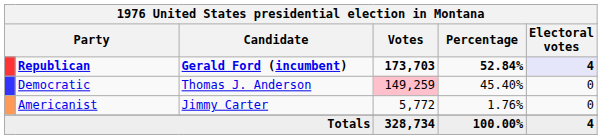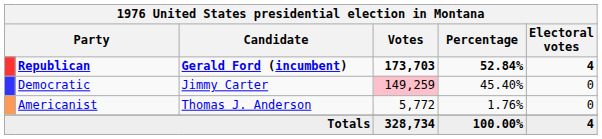 <table class="wikitable" style="font-size: 95%;">
 <tr>
 <th colspan="6">1976 United States presidential election in Montana</th>
 </tr>
 <tr>
 <th colspan="2" style="width: 15em">Party</th>
 <th style="width: 17em">Candidate</th>
 <th style="width: 5em">Votes</th>
 <th style="width: 7em">Percentage</th>
 <th style="width: 5em">Electoral votes</th>
 </tr>
 <tr>
 <th style="background-color:#FF3333; width: 3px"></th>
 <td style="width: 130px"><strong><a href='#'>Republican</a></strong></td>
 <td><strong><a href='#'>Gerald Ford</a> (<a href='#'>incumbent</a>)</strong></td>
 <td align="right"><strong>173,703</strong></td>
 <td align="right"><strong>52.84%</strong></td>
-<td align="right" style="background: lavender;"><strong>4</strong></td>
+<td align="right"><strong>4</strong></td>
 </tr>
 <tr>
 <th style="background-color:#3333FF; width: 3px"></th>
 <td style="width: 130px"><a href='#'>Democratic</a></td>
-<td><a href='#'>Thomas J. Anderson</a></td>
+<td><a href='#'>Jimmy Carter</a></td>
 <td align="right" style="background: pink;">149,259</td>
 <td align="right">45.40%</td>
 <td align="right">0</td>
 </tr>
 <tr>
 <th style="background-color:#ff9955; width: 3px"></th>
 <td style="width: 130px"><a href='#'>Americanist</a></td>
-<td><a href='#'>Jimmy Carter</a></td>
+<td><a href='#'>Thomas J. Anderson</a></td>
 <td align="right">5,772</td>
 <td align="right">1.76%</td>
 <td align="right">0</td>
 </tr>
 <tr>
 </tr>
 <tr bgcolor="#EEEEEE">
 <td colspan="3" align="right"><strong>Totals</strong></td>
 <td align="right"><strong>328,734</strong></td>
 <td align="right"><strong>100.00%</strong></td>
 <td align="right"><strong>4</strong></td>
 </tr>
 </table>
